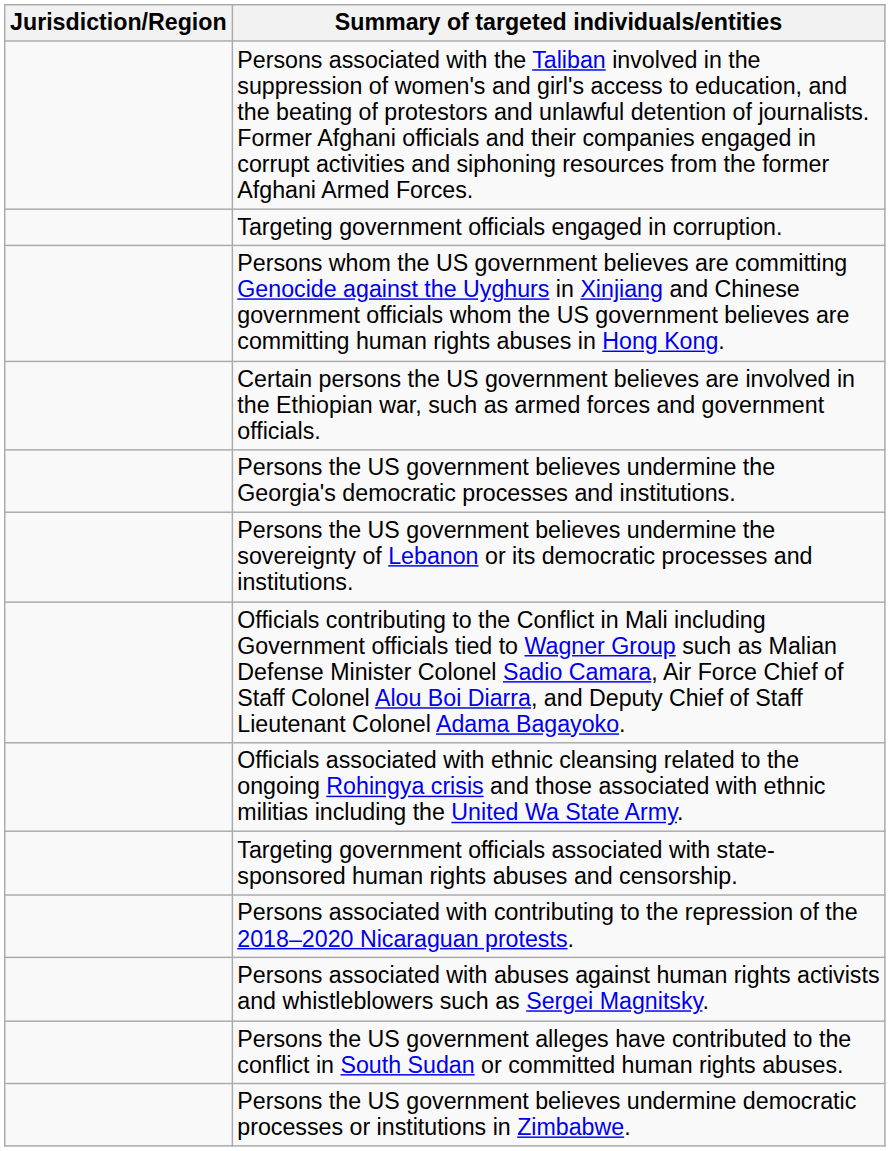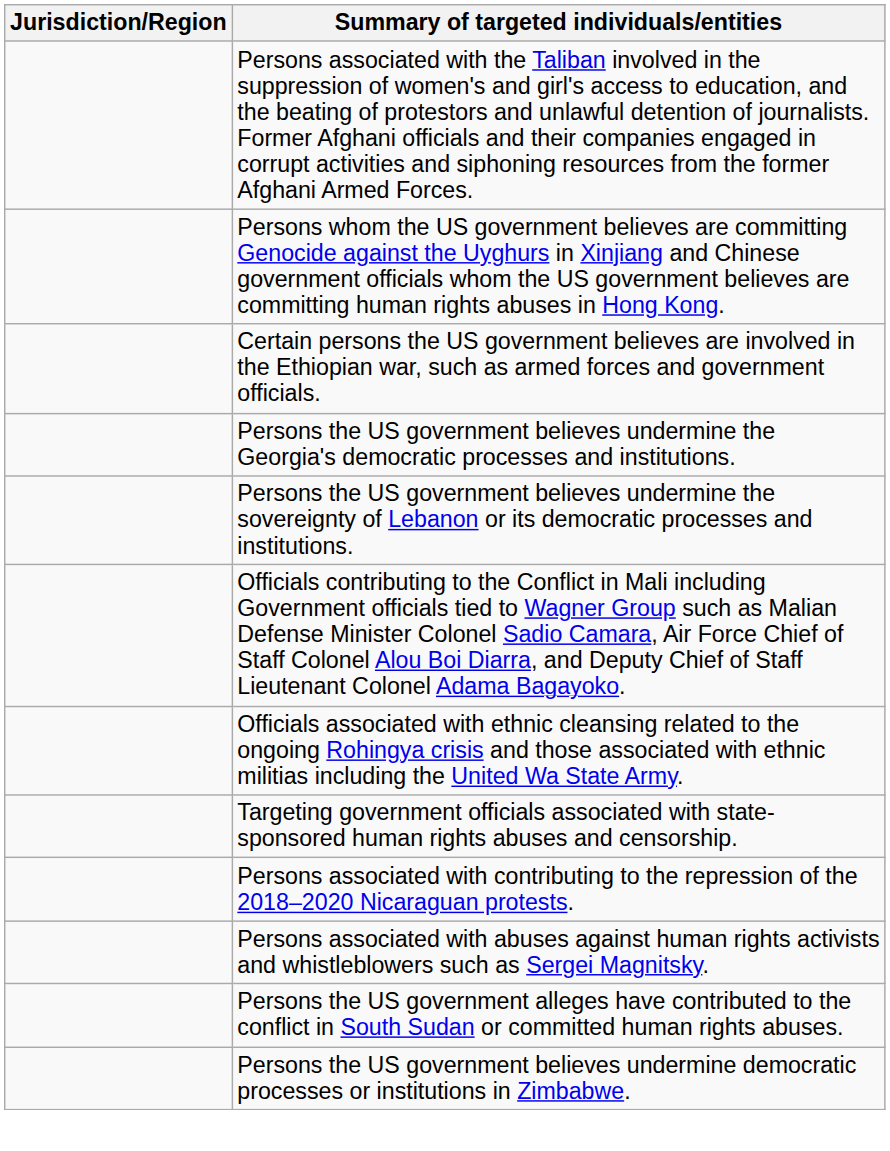 <table class="wikitable sortable">
 <tr>
 <th>Jurisdiction/Region</th>
 <th>Summary of targeted individuals/entities</th>
 </tr>
 <tr>
 <td></td>
 <td>Persons associated with the <a href='#'>Taliban</a> involved in the suppression of women's and girl's access to education, and the beating of protestors and unlawful detention of journalists.<br>Former Afghani officials and their companies engaged in corrupt activities and siphoning resources from the former Afghani Armed Forces.</td>
-</tr>
-<tr>
-<td></td>
-<td>Targeting government officials engaged in corruption.</td>
 </tr>
 <tr>
 <td></td>
 <td>Persons whom the US government believes are committing <a href='#'>Genocide against the Uyghurs</a> in <a href='#'>Xinjiang</a> and Chinese government officials whom the US government believes are committing human rights abuses in <a href='#'>Hong Kong</a>.</td>
 </tr>
 <tr>
 <td></td>
 <td>Certain persons the US government believes are involved in the Ethiopian war, such as armed forces and government officials.</td>
 </tr>
 <tr>
 <td></td>
 <td>Persons the US government believes undermine the Georgia's democratic processes and institutions.</td>
 </tr>
 <tr>
 <td></td>
 <td>Persons the US government believes undermine the sovereignty of <a href='#'>Lebanon</a> or its democratic processes and institutions.</td>
 </tr>
 <tr>
 <td></td>
 <td>Officials contributing to the Conflict in Mali including Government officials tied to <a href='#'>Wagner Group</a> such as Malian Defense Minister Colonel <a href='#'>Sadio Camara</a>, Air Force Chief of Staff Colonel <a href='#'>Alou Boi Diarra</a>, and Deputy Chief of Staff Lieutenant Colonel <a href='#'>Adama Bagayoko</a>.</td>
 </tr>
 <tr>
 <td></td>
 <td>Officials associated with ethnic cleansing related to the ongoing <a href='#'>Rohingya crisis</a> and those associated with ethnic militias including the <a href='#'>United Wa State Army</a>.</td>
 </tr>
 <tr>
 <td></td>
 <td>Targeting government officials associated with state-sponsored human rights abuses and censorship.</td>
 </tr>
 <tr>
 <td></td>
 <td>Persons associated with contributing to the repression of the <a href='#'>2018–2020 Nicaraguan protests</a>.</td>
 </tr>
 <tr>
 <td></td>
 <td>Persons associated with abuses against human rights activists and whistleblowers such as <a href='#'>Sergei Magnitsky</a>.</td>
 </tr>
 <tr>
 <td></td>
 <td>Persons the US government alleges have contributed to the conflict in <a href='#'>South Sudan</a> or committed human rights abuses.</td>
 </tr>
 <tr>
 <td></td>
 <td>Persons the US government believes undermine democratic processes or institutions in <a href='#'>Zimbabwe</a>.</td>
 </tr>
 </table>
